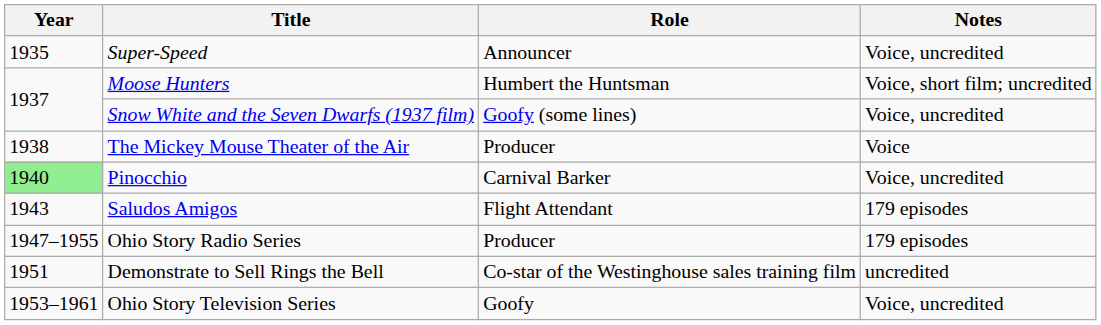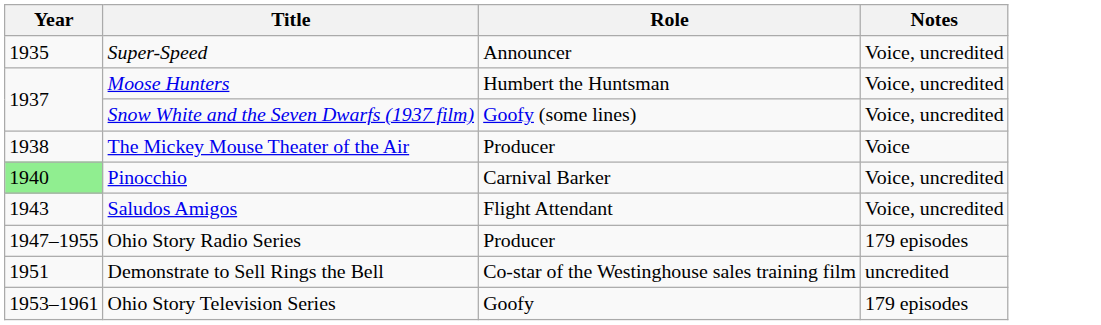 <table class="wikitable">
 <tr>
 <th>Year</th>
 <th>Title</th>
 <th>Role</th>
 <th>Notes</th>
 </tr>
 <tr>
 <td>1935</td>
 <td><em>Super-Speed</em></td>
 <td>Announcer</td>
 <td>Voice, uncredited</td>
 </tr>
 <tr>
 <td rowspan="2">1937</td>
 <td><em><a href='#'>Moose Hunters</a></em></td>
 <td>Humbert the Huntsman</td>
-<td>Voice, short film; uncredited</td>
+<td>Voice, uncredited</td>
 </tr>
 <tr>
 <td><em><a href='#'>Snow White and the Seven Dwarfs (1937 film)</a></td>
 <td><a href='#'>Goofy</a> (some lines)</td>
 <td>Voice, uncredited</td>
 </tr>
 <tr>
 <td>1938</td>
 <td></em><a href='#'>The Mickey Mouse Theater of the Air</a><em></td>
 <td>Producer</td>
 <td>Voice</td>
 </tr>
 <tr>
 <td style="background: lightgreen;">1940</td>
 <td></em><a href='#'>Pinocchio</a><em></td>
 <td>Carnival Barker</td>
 <td>Voice, uncredited</td>
 </tr>
 <tr>
 <td>1943</td>
 <td></em><a href='#'>Saludos Amigos</a><em></td>
 <td>Flight Attendant</td>
-<td>179 episodes</td>
+<td>Voice, uncredited</td>
 </tr>
 <tr>
 <td>1947–1955</td>
 <td></em>Ohio Story Radio Series<em></td>
 <td>Producer</td>
 <td>179 episodes</td>
 </tr>
 <tr>
 <td>1951</td>
 <td></em>Demonstrate to Sell Rings the Bell<em></td>
 <td>Co-star of the Westinghouse sales training film</td>
 <td>uncredited</td>
 </tr>
 <tr>
 <td>1953–1961</td>
 <td></em>Ohio Story Television Series<em></td>
 <td>Goofy</td>
-<td>Voice, uncredited</td>
+<td>179 episodes</td>
 </tr>
 </table>
